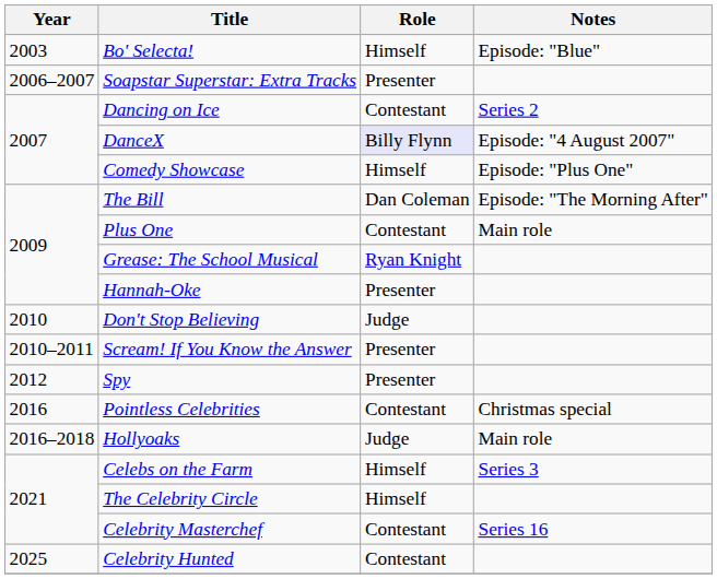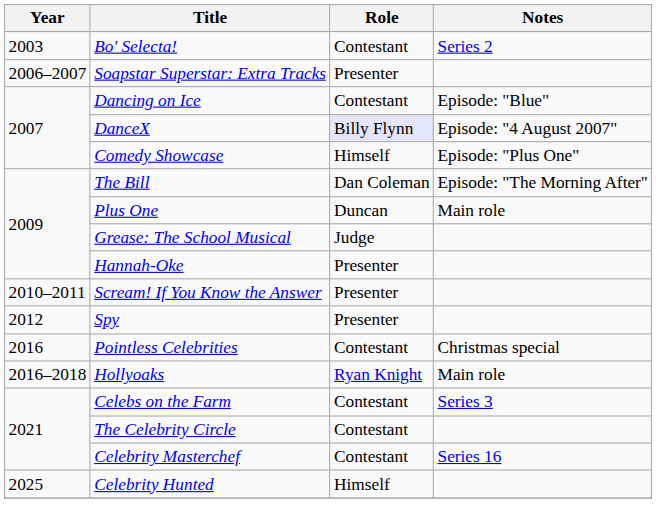 <table class="wikitable">
 <tr>
 <th>Year</th>
 <th>Title</th>
 <th>Role</th>
 <th class="unsortable">Notes</th>
 </tr>
 <tr>
 <td>2003</td>
 <td><em><a href='#'>Bo' Selecta!</a></em></td>
-<td>Himself</td>
-<td>Episode: "Blue"</td>
+<td>Contestant</td>
+<td><a href='#'>Series 2</a></td>
 </tr>
 <tr>
 <td>2006–2007</td>
 <td><em><a href='#'>Soapstar Superstar: Extra Tracks</a></em></td>
 <td>Presenter</td>
 <td></td>
 </tr>
 <tr>
 <td rowspan="3">2007</td>
 <td><em><a href='#'>Dancing on Ice</a></em></td>
 <td>Contestant</td>
-<td><a href='#'>Series 2</a></td>
+<td>Episode: "Blue"</td>
 </tr>
 <tr>
 <td><em><a href='#'>DanceX</a></em></td>
 <td style="background: lavender;">Billy Flynn</td>
 <td>Episode: "4 August 2007"</td>
 </tr>
 <tr>
 <td><em><a href='#'>Comedy Showcase</a></em></td>
 <td>Himself</td>
 <td>Episode: "Plus One"</td>
 </tr>
 <tr>
 <td rowspan="4">2009</td>
 <td><em><a href='#'>The Bill</a></em></td>
 <td>Dan Coleman</td>
 <td>Episode: "The Morning After"</td>
 </tr>
 <tr>
 <td><em><a href='#'>Plus One</a></em></td>
-<td>Contestant</td>
+<td>Duncan</td>
 <td>Main role</td>
 </tr>
 <tr>
 <td><em><a href='#'>Grease: The School Musical</a></em></td>
-<td><a href='#'>Ryan Knight</a></td>
+<td>Judge</td>
 <td></td>
 </tr>
 <tr>
 <td><em><a href='#'>Hannah-Oke</a></em></td>
 <td>Presenter</td>
-<td></td>
-</tr>
-<tr>
-<td>2010</td>
-<td><em><a href='#'>Don't Stop Believing</a></em></td>
-<td>Judge</td>
 <td></td>
 </tr>
 <tr>
 <td>2010–2011</td>
 <td><em><a href='#'>Scream! If You Know the Answer</a></em></td>
 <td>Presenter</td>
 <td></td>
 </tr>
 <tr>
 <td>2012</td>
 <td><em><a href='#'>Spy</a></em></td>
 <td>Presenter</td>
 <td></td>
 </tr>
 <tr>
 <td>2016</td>
 <td><em><a href='#'>Pointless Celebrities</a></em></td>
 <td>Contestant</td>
 <td>Christmas special</td>
 </tr>
 <tr>
 <td>2016–2018</td>
 <td><em><a href='#'>Hollyoaks</a></em></td>
-<td>Judge</td>
+<td><a href='#'>Ryan Knight</a></td>
 <td>Main role</td>
 </tr>
 <tr>
 <td rowspan="3">2021</td>
 <td><em><a href='#'>Celebs on the Farm</a></em></td>
-<td>Himself</td>
+<td>Contestant</td>
 <td><a href='#'>Series 3</a></td>
 </tr>
 <tr>
 <td><em><a href='#'>The Celebrity Circle</a></em></td>
-<td>Himself</td>
+<td>Contestant</td>
 <td></td>
 </tr>
 <tr>
 <td><em><a href='#'>Celebrity Masterchef</a></em></td>
 <td>Contestant</td>
 <td><a href='#'>Series 16</a></td>
 </tr>
 <tr>
 <td>2025</td>
 <td><em><a href='#'>Celebrity Hunted</a></em></td>
-<td>Contestant</td>
+<td>Himself</td>
 <td></td>
 </tr>
 <tr>
 </tr>
 </table>
